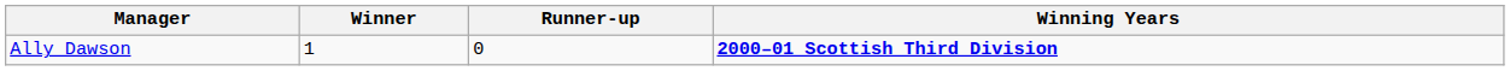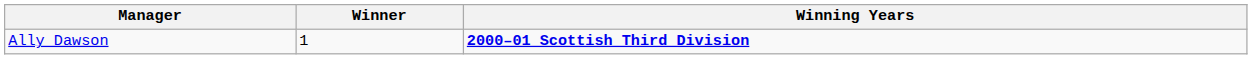 <table class="wikitable" style="font-size:95%; width:80%">
 <tr>
 <th>Manager</th>
 <th>Winner</th>
-<th>Runner-up</th>
 <th>Winning Years</th>
 </tr>
 <tr>
 <td><a href='#'>Ally Dawson</a></td>
 <td>1</td>
-<td>0</td>
 <td><strong><a href='#'>2000–01 Scottish Third Division</a></strong></td>
 </tr>
 </table>
